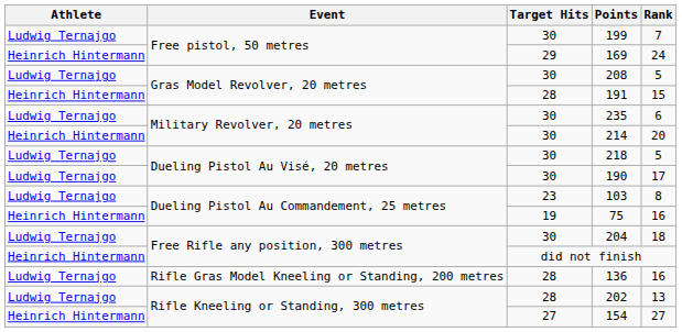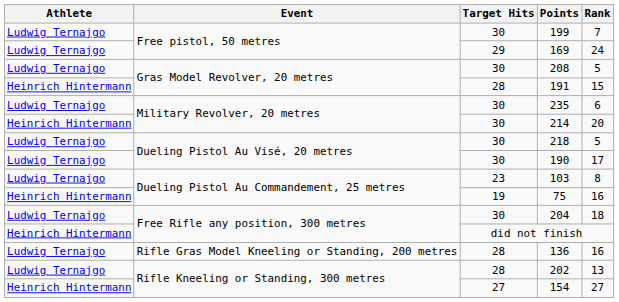 <table class=wikitable style="font-size:90%">
 <tr>
 <th>Athlete</th>
 <th>Event</th>
 <th>Target Hits</th>
 <th>Points</th>
 <th>Rank</th>
 </tr>
 <tr>
 <td><a href='#'>Ludwig Ternajgo</a></td>
 <td rowspan=2>Free pistol, 50 metres</td>
 <td align="center">30</td>
 <td align="center">199</td>
 <td align="center">7</td>
 </tr>
 <tr>
-<td><a href='#'>Heinrich Hintermann</a></td>
+<td><a href='#'>Ludwig Ternajgo</a></td>
 <td align="center">29</td>
 <td align="center">169</td>
 <td align="center">24</td>
 </tr>
 <tr>
 <td><a href='#'>Ludwig Ternajgo</a></td>
 <td rowspan=2>Gras Model Revolver, 20 metres</td>
 <td align="center">30</td>
 <td align="center">208</td>
 <td align="center">5</td>
 </tr>
 <tr>
 <td><a href='#'>Heinrich Hintermann</a></td>
 <td align="center">28</td>
 <td align="center">191</td>
 <td align="center">15</td>
 </tr>
 <tr>
 <td><a href='#'>Ludwig Ternajgo</a></td>
 <td rowspan=2>Military Revolver, 20 metres</td>
 <td align="center">30</td>
 <td align="center">235</td>
 <td align="center">6</td>
 </tr>
 <tr>
 <td><a href='#'>Heinrich Hintermann</a></td>
 <td align="center">30</td>
 <td align="center">214</td>
 <td align="center">20</td>
 </tr>
 <tr>
 <td><a href='#'>Ludwig Ternajgo</a></td>
 <td rowspan=2>Dueling Pistol Au Visé, 20 metres</td>
 <td align="center">30</td>
 <td align="center">218</td>
 <td align="center">5</td>
 </tr>
 <tr>
 <td><a href='#'>Ludwig Ternajgo</a></td>
 <td align="center">30</td>
 <td align="center">190</td>
 <td align="center">17</td>
 </tr>
 <tr>
 <td><a href='#'>Ludwig Ternajgo</a></td>
 <td rowspan=2>Dueling Pistol Au Commandement, 25 metres</td>
 <td align="center">23</td>
 <td align="center">103</td>
 <td align="center">8</td>
 </tr>
 <tr>
 <td><a href='#'>Heinrich Hintermann</a></td>
 <td align="center">19</td>
 <td align="center">75</td>
 <td align="center">16</td>
 </tr>
 <tr>
 <td><a href='#'>Ludwig Ternajgo</a></td>
 <td rowspan=2>Free Rifle any position, 300 metres</td>
 <td align="center">30</td>
 <td align="center">204</td>
 <td align="center">18</td>
 </tr>
 <tr>
 <td><a href='#'>Heinrich Hintermann</a></td>
 <td align="center" colspan=3>did not finish</td>
 </tr>
 <tr>
 <td><a href='#'>Ludwig Ternajgo</a></td>
 <td>Rifle Gras Model Kneeling or Standing, 200 metres</td>
 <td align="center">28</td>
 <td align="center">136</td>
 <td align="center">16</td>
 </tr>
 <tr>
 <td><a href='#'>Ludwig Ternajgo</a></td>
 <td rowspan=2>Rifle Kneeling or Standing, 300 metres</td>
 <td align="center">28</td>
 <td align="center">202</td>
 <td align="center">13</td>
 </tr>
 <tr>
 <td><a href='#'>Heinrich Hintermann</a></td>
 <td align="center">27</td>
 <td align="center">154</td>
 <td align="center">27</td>
 </tr>
 </table>
